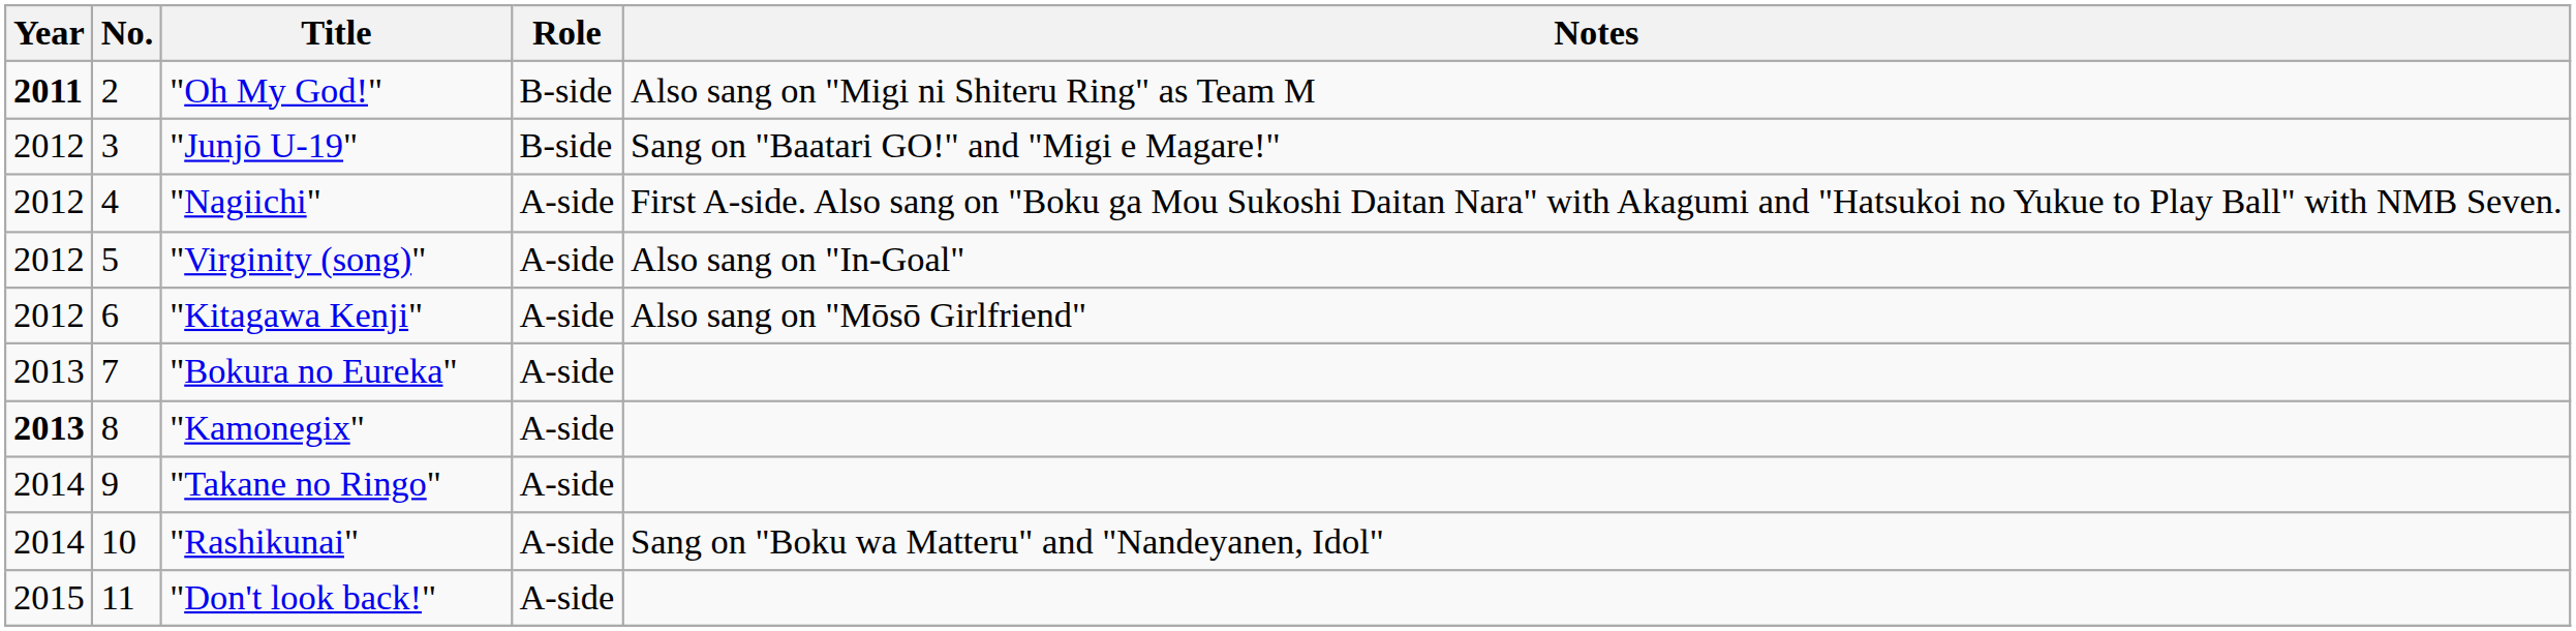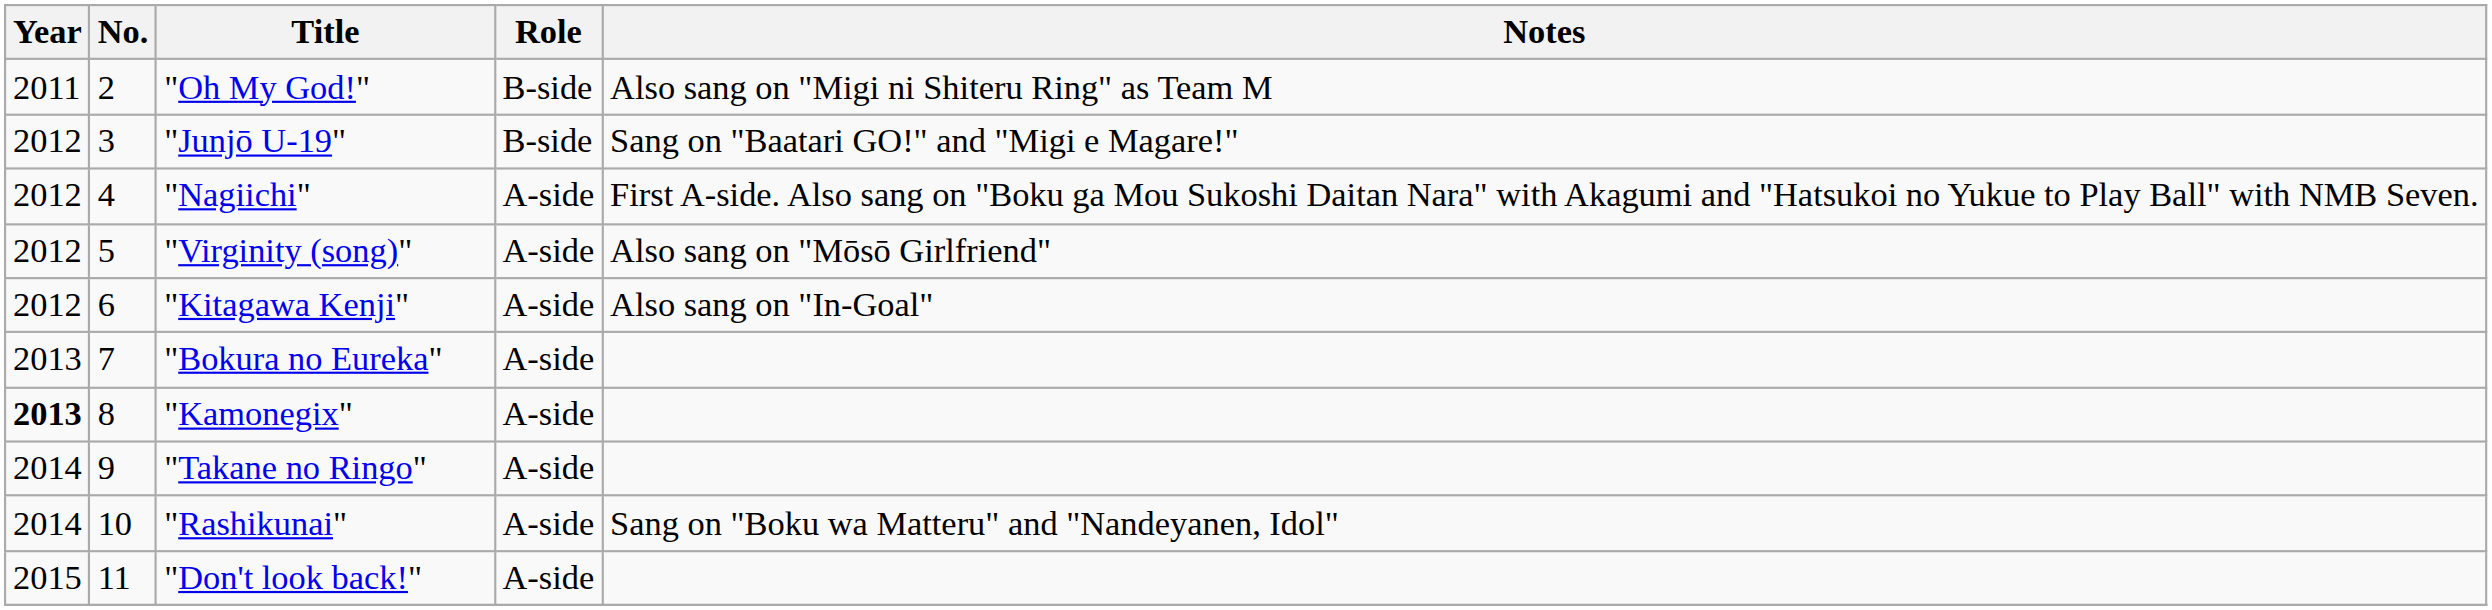 <table class="wikitable">
 <tr>
 <th>Year</th>
 <th data-sort-type="number">No. </th>
 <th style="width:150px;">Title </th>
 <th>Role </th>
 <th class="unsortable">Notes </th>
 </tr>
 <tr>
-<td><strong>2011</strong></td>
+<td>2011</td>
 <td>2</td>
 <td>"<a href='#'>Oh My God!</a>"</td>
 <td>B-side</td>
 <td>Also sang on "Migi ni Shiteru Ring" as Team M</td>
 </tr>
 <tr>
 <td>2012</td>
 <td>3</td>
 <td>"<a href='#'>Junjō U-19</a>"</td>
 <td>B-side</td>
 <td>Sang on "Baatari GO!" and "Migi e Magare!"</td>
 </tr>
 <tr>
 <td>2012</td>
 <td>4</td>
 <td>"<a href='#'>Nagiichi</a>"</td>
 <td>A-side</td>
 <td>First A-side. Also sang on "Boku ga Mou Sukoshi Daitan Nara" with Akagumi and "Hatsukoi no Yukue to Play Ball" with NMB Seven.</td>
 </tr>
 <tr>
 <td>2012</td>
 <td>5</td>
 <td>"<a href='#'>Virginity (song)</a>"</td>
 <td>A-side</td>
-<td>Also sang on "In-Goal"</td>
+<td>Also sang on "Mōsō Girlfriend"</td>
 </tr>
 <tr>
 <td>2012</td>
 <td>6</td>
 <td>"<a href='#'>Kitagawa Kenji</a>"</td>
 <td>A-side</td>
-<td>Also sang on "Mōsō Girlfriend"</td>
+<td>Also sang on "In-Goal"</td>
 </tr>
 <tr>
 <td>2013</td>
 <td>7</td>
 <td>"<a href='#'>Bokura no Eureka</a>"</td>
 <td>A-side</td>
 <td></td>
 </tr>
 <tr>
 <td><strong>2013</strong></td>
 <td>8</td>
 <td>"<a href='#'>Kamonegix</a>"</td>
 <td>A-side</td>
 <td></td>
 </tr>
 <tr>
 <td>2014</td>
 <td>9</td>
 <td>"<a href='#'>Takane no Ringo</a>"</td>
 <td>A-side</td>
 <td></td>
 </tr>
 <tr>
 <td>2014</td>
 <td>10</td>
 <td>"<a href='#'>Rashikunai</a>"</td>
 <td>A-side</td>
 <td>Sang on "Boku wa Matteru" and "Nandeyanen, Idol"</td>
 </tr>
 <tr>
 <td>2015</td>
 <td>11</td>
 <td>"<a href='#'>Don't look back!</a>"</td>
 <td>A-side</td>
 <td></td>
 </tr>
 <tr>
 </tr>
 </table>
